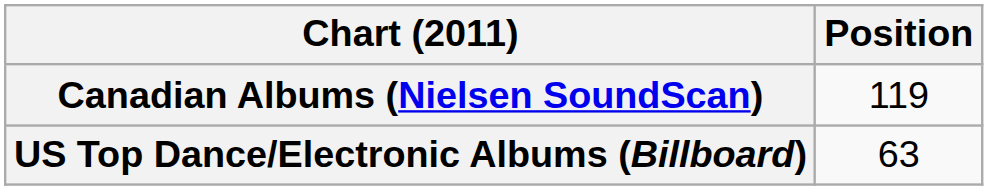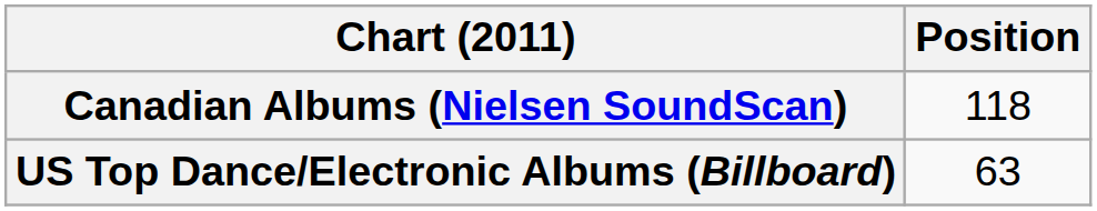 <table class="wikitable plainrowheaders" style="text-align:center">
 <tr>
 <th scope="col">Chart (2011)</th>
 <th scope="col">Position</th>
 </tr>
 <tr>
 <th scope="row">Canadian Albums (<a href='#'>Nielsen SoundScan</a>)</th>
-<td>119</td>
+<td>118</td>
 </tr>
 <tr>
 <th scope="row">US Top Dance/Electronic Albums (<em>Billboard</em>)</th>
 <td>63</td>
 </tr>
 </table>
